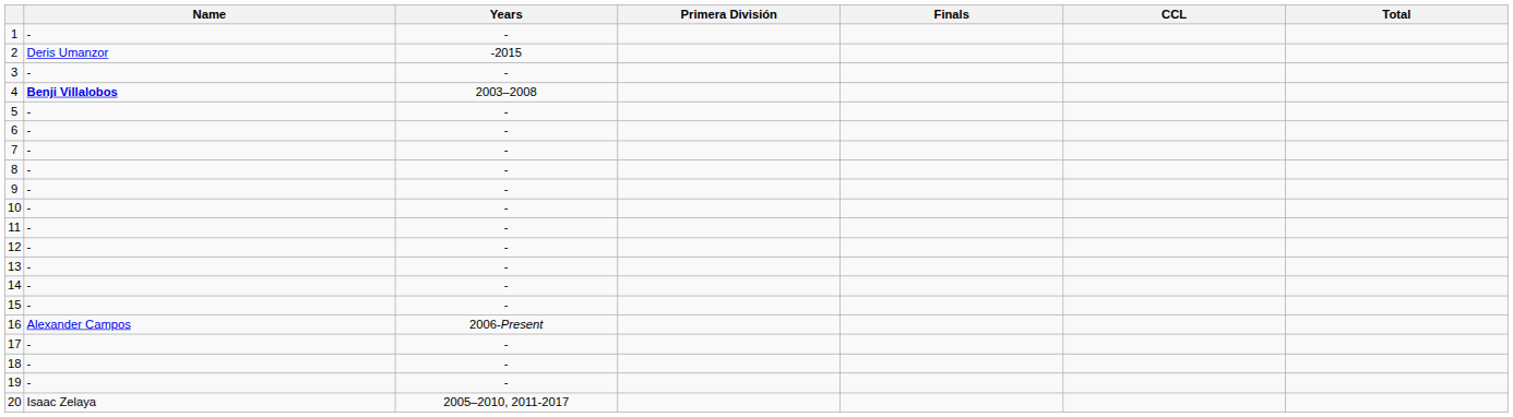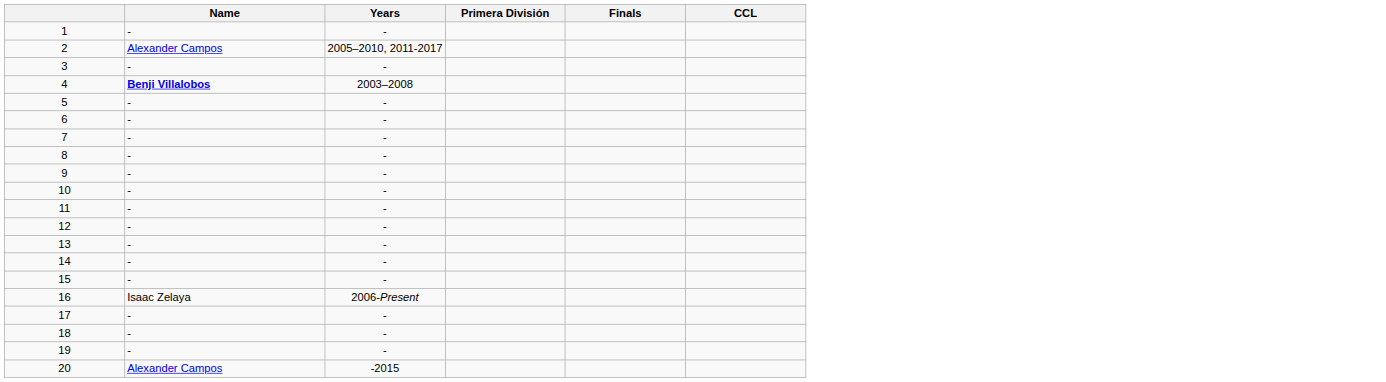 <table class="wikitable sortable" style="text-align: center;">
 <tr>
 <th></th>
 <th width=25%>Name</th>
 <th width=15%>Years</th>
 <th width=15%>Primera División</th>
 <th width=15%>Finals</th>
 <th width=15%>CCL</th>
-<th width=15%>Total</th>
 </tr>
 <tr>
 <td>1</td>
 <td style="text-align:left;">-</td>
 <td>-</td>
 <td></td>
 <td></td>
 <td></td>
-<td></td>
 </tr>
 <tr>
 <td>2</td>
-<td style="text-align:left;"><a href='#'>Deris Umanzor</a></td>
-<td>-2015</td>
-<td></td>
+<td style="text-align:left;"> <a href='#'>Alexander Campos</a></td>
+<td>2005–2010, 2011-2017</td>
 <td></td>
 <td></td>
 <td></td>
 </tr>
 <tr>
 <td>3</td>
 <td style="text-align:left;">-</td>
 <td>-</td>
 <td></td>
 <td></td>
 <td></td>
-<td></td>
 </tr>
 <tr>
 <td>4</td>
 <td style="text-align:left;"><strong><a href='#'>Benji Villalobos</a></strong></td>
 <td>2003–2008</td>
-<td></td>
 <td></td>
 <td></td>
 <td></td>
 </tr>
 <tr>
 <td>5</td>
 <td style="text-align:left;">-</td>
 <td>-</td>
 <td></td>
 <td></td>
 <td></td>
-<td></td>
 </tr>
 <tr>
 <td>6</td>
 <td style="text-align:left;">-</td>
 <td>-</td>
-<td></td>
 <td></td>
 <td></td>
 <td></td>
 </tr>
 <tr>
 <td>7</td>
 <td style="text-align:left;">-</td>
 <td>-</td>
 <td></td>
 <td></td>
 <td></td>
-<td></td>
 </tr>
 <tr>
 <td>8</td>
 <td style="text-align:left;">-</td>
 <td>-</td>
-<td></td>
 <td></td>
 <td></td>
 <td></td>
 </tr>
 <tr>
 <td>9</td>
 <td style="text-align:left;">-</td>
 <td>-</td>
 <td></td>
 <td></td>
 <td></td>
-<td></td>
 </tr>
 <tr>
 <td>10</td>
 <td style="text-align:left;">-</td>
 <td>-</td>
-<td></td>
 <td></td>
 <td></td>
 <td></td>
 </tr>
 <tr>
 <td>11</td>
 <td style="text-align:left;">-</td>
 <td>-</td>
 <td></td>
 <td></td>
 <td></td>
-<td></td>
 </tr>
 <tr>
 <td>12</td>
 <td style="text-align:left;">-</td>
 <td>-</td>
-<td></td>
 <td></td>
 <td></td>
 <td></td>
 </tr>
 <tr>
 <td>13</td>
 <td style="text-align:left;">-</td>
 <td>-</td>
 <td></td>
 <td></td>
 <td></td>
-<td></td>
 </tr>
 <tr>
 <td>14</td>
 <td style="text-align:left;">-</td>
 <td>-</td>
-<td></td>
 <td></td>
 <td></td>
 <td></td>
 </tr>
 <tr>
 <td>15</td>
 <td style="text-align:left;">-</td>
 <td>-</td>
 <td></td>
 <td></td>
 <td></td>
-<td></td>
 </tr>
 <tr>
 <td>16</td>
-<td style="text-align:left;"> <a href='#'>Alexander Campos</a></td>
+<td style="text-align:left;"> Isaac Zelaya</td>
 <td>2006-<em>Present</em></td>
-<td></td>
 <td></td>
 <td></td>
 <td></td>
 </tr>
 <tr>
 <td>17</td>
 <td style="text-align:left;">-</td>
 <td>-</td>
 <td></td>
 <td></td>
 <td></td>
-<td></td>
 </tr>
 <tr>
 <td>18</td>
 <td style="text-align:left;">-</td>
 <td>-</td>
-<td></td>
 <td></td>
 <td></td>
 <td></td>
 </tr>
 <tr>
 <td>19</td>
 <td style="text-align:left;">-</td>
 <td>-</td>
 <td></td>
 <td></td>
 <td></td>
-<td></td>
 </tr>
 <tr>
 <td>20</td>
-<td style="text-align:left;"> Isaac Zelaya</td>
-<td>2005–2010, 2011-2017</td>
-<td></td>
+<td style="text-align:left;"> <a href='#'>Alexander Campos</a></td>
+<td>-2015</td>
 <td></td>
 <td></td>
 <td></td>
 </tr>
 </table>
